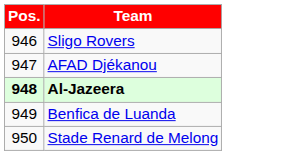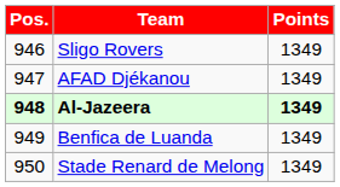 <table class="wikitable" style="text-align: center;">
 <tr>
 <th style="color:#FFFFFF; background:red;">Pos.</th>
 <th style="color:#FFFFFF; background:red;">Team</th>
+<th style="color:#FFFFFF; background:red;">Points</th>
 </tr>
 <tr>
 <td align=center>946</td>
 <td align=left> <a href='#'>Sligo Rovers</a></td>
+<td align=center>1349</td>
 </tr>
 <tr>
 <td align=center>947</td>
 <td align=left> <a href='#'>AFAD Djékanou</a></td>
+<td align=center>1349</td>
 </tr>
 <tr style="background:#dfd;">
 <td align=center><strong>948</strong></td>
 <td align=left> <strong>Al-Jazeera</strong></td>
+<td align=center><strong>1349</strong></td>
 </tr>
 <tr>
 <td align=center>949</td>
 <td align=left> <a href='#'>Benfica de Luanda</a></td>
+<td align=center>1349</td>
 </tr>
 <tr>
 <td align=center>950</td>
 <td align=left> <a href='#'>Stade Renard de Melong</a></td>
+<td align=center>1349</td>
 </tr>
 </table>
